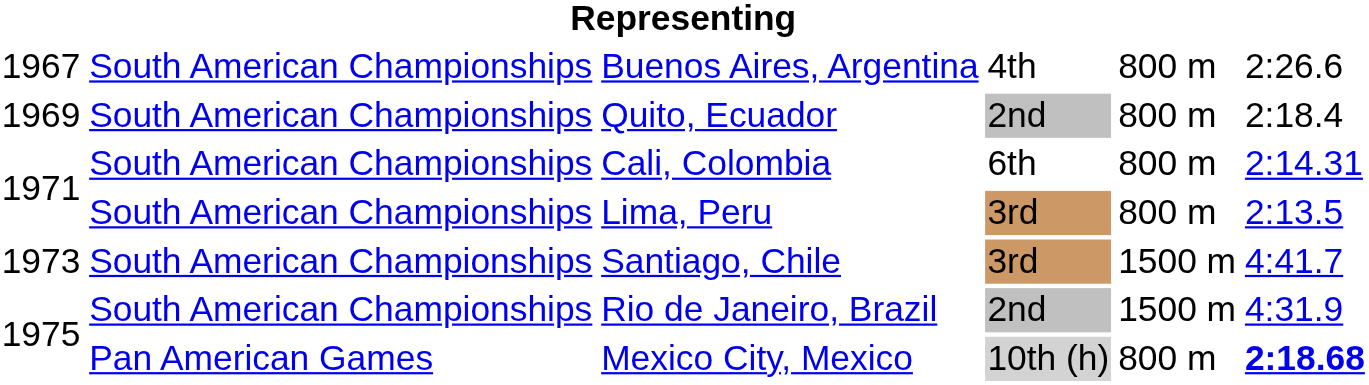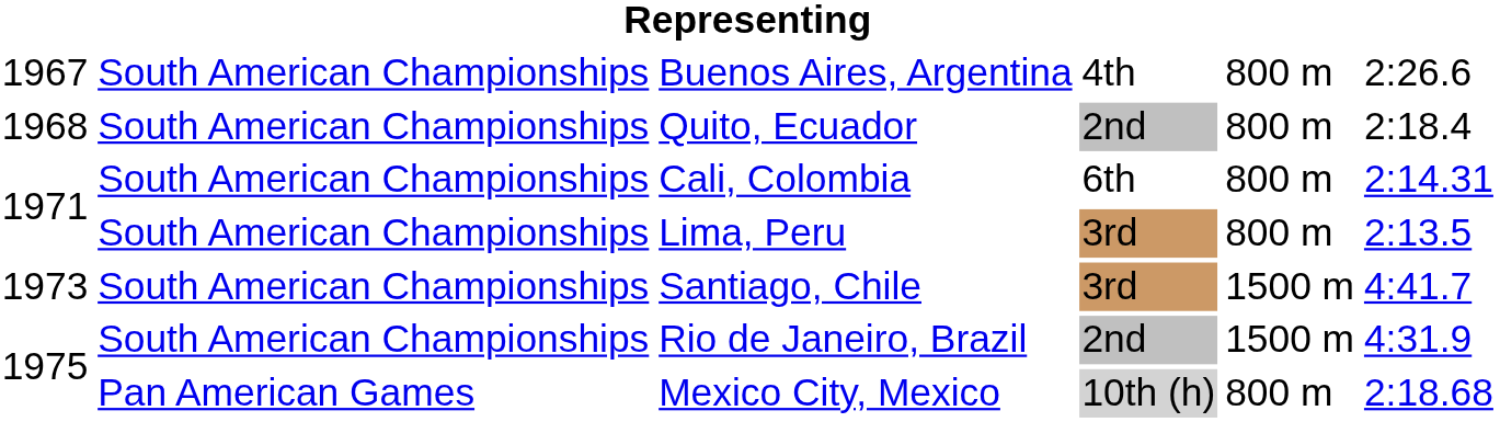 <table>
 <tr>
 <th colspan="6">Representing </th>
 </tr>
 <tr>
 <td>1967</td>
 <td><a href='#'>South American Championships</a></td>
 <td><a href='#'>Buenos Aires, Argentina</a></td>
 <td>4th</td>
 <td>800 m</td>
 <td>2:26.6</td>
 </tr>
 <tr>
-<td>1969</td>
+<td>1968</td>
 <td><a href='#'>South American Championships</a></td>
 <td><a href='#'>Quito, Ecuador</a></td>
 <td bgcolor=silver>2nd</td>
 <td>800 m</td>
 <td>2:18.4</td>
 </tr>
 <tr>
 <td rowspan=2>1971</td>
 <td><a href='#'>South American Championships</a></td>
 <td><a href='#'>Cali, Colombia</a></td>
 <td>6th</td>
 <td>800 m</td>
 <td><a href='#'>2:14.31</a></td>
 </tr>
 <tr>
 <td><a href='#'>South American Championships</a></td>
 <td><a href='#'>Lima, Peru</a></td>
 <td bgcolor=cc9966>3rd</td>
 <td>800 m</td>
 <td><a href='#'>2:13.5</a></td>
 </tr>
 <tr>
 <td>1973</td>
 <td><a href='#'>South American Championships</a></td>
 <td><a href='#'>Santiago, Chile</a></td>
 <td bgcolor=cc9966>3rd</td>
 <td>1500 m</td>
 <td><a href='#'>4:41.7</a></td>
 </tr>
 <tr>
 <td rowspan=2>1975</td>
 <td><a href='#'>South American Championships</a></td>
 <td><a href='#'>Rio de Janeiro, Brazil</a></td>
 <td bgcolor=silver>2nd</td>
 <td>1500 m</td>
 <td><a href='#'>4:31.9</a></td>
 </tr>
 <tr>
 <td><a href='#'>Pan American Games</a></td>
 <td><a href='#'>Mexico City, Mexico</a></td>
 <td style="background: lightgrey;">10th (h)</td>
 <td>800 m</td>
-<td><strong><a href='#'>2:18.68</a></strong></td>
+<td><a href='#'>2:18.68</a></td>
 </tr>
 </table>
